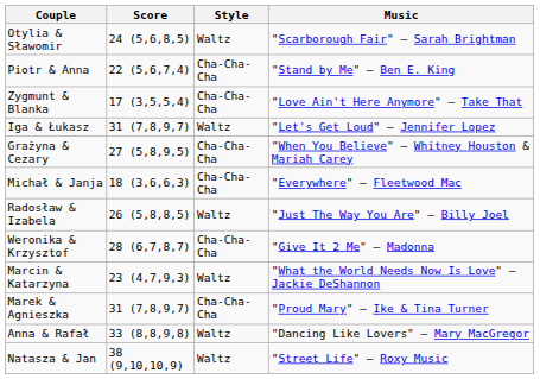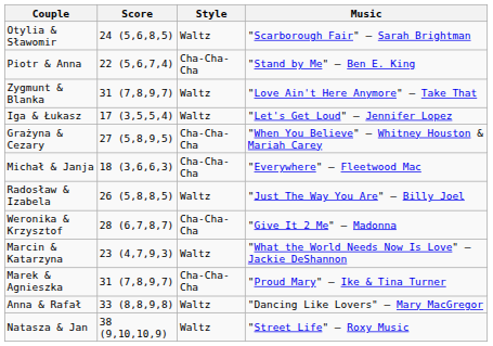 <table class="wikitable">
 <tr>
 <th style="width:130px;">Couple</th>
 <th style="width:100px;">Score</th>
 <th style="width:100px;">Style</th>
 <th style="width:400px;">Music</th>
 </tr>
 <tr>
 <td>Otylia & Sławomir</td>
 <td>24 (5,6,8,5)</td>
 <td>Waltz</td>
 <td>"<a href='#'>Scarborough Fair</a>" – <a href='#'>Sarah Brightman</a></td>
 </tr>
 <tr>
 <td>Piotr & Anna</td>
 <td>22 (5,6,7,4)</td>
 <td>Cha-Cha-Cha</td>
 <td>"<a href='#'>Stand by Me</a>" – <a href='#'>Ben E. King</a></td>
 </tr>
 <tr>
 <td>Zygmunt & Blanka</td>
-<td>17 (3,5,5,4)</td>
-<td>Cha-Cha-Cha</td>
+<td>31 (7,8,9,7)</td>
+<td>Waltz</td>
 <td>"<a href='#'>Love Ain't Here Anymore</a>" – <a href='#'>Take That</a></td>
 </tr>
 <tr>
 <td>Iga & Łukasz</td>
-<td>31 (7,8,9,7)</td>
+<td>17 (3,5,5,4)</td>
 <td>Waltz</td>
 <td>"<a href='#'>Let's Get Loud</a>" – <a href='#'>Jennifer Lopez</a></td>
 </tr>
 <tr>
 <td>Grażyna & Cezary</td>
 <td>27 (5,8,9,5)</td>
 <td>Cha-Cha-Cha</td>
 <td>"<a href='#'>When You Believe</a>" – <a href='#'>Whitney Houston</a> & <a href='#'>Mariah Carey</a></td>
 </tr>
 <tr>
 <td>Michał & Janja</td>
 <td>18 (3,6,6,3)</td>
 <td>Cha-Cha-Cha</td>
 <td>"<a href='#'>Everywhere</a>" – <a href='#'>Fleetwood Mac</a></td>
 </tr>
 <tr>
 <td>Radosław & Izabela</td>
 <td>26 (5,8,8,5)</td>
 <td>Waltz</td>
 <td>"<a href='#'>Just The Way You Are</a>" – <a href='#'>Billy Joel</a></td>
 </tr>
 <tr>
 <td>Weronika & Krzysztof</td>
 <td>28 (6,7,8,7)</td>
 <td>Cha-Cha-Cha</td>
 <td>"<a href='#'>Give It 2 Me</a>" – <a href='#'>Madonna</a></td>
 </tr>
 <tr>
 <td>Marcin & Katarzyna</td>
 <td>23 (4,7,9,3)</td>
 <td>Waltz</td>
 <td>"<a href='#'>What the World Needs Now Is Love</a>" – <a href='#'>Jackie DeShannon</a></td>
 </tr>
 <tr>
 <td>Marek & Agnieszka</td>
 <td>31 (7,8,9,7)</td>
 <td>Cha-Cha-Cha</td>
 <td>"<a href='#'>Proud Mary</a>" – <a href='#'>Ike & Tina Turner</a></td>
 </tr>
 <tr>
 <td>Anna & Rafał</td>
 <td>33 (8,8,9,8)</td>
 <td>Waltz</td>
 <td>"Dancing Like Lovers" – <a href='#'>Mary MacGregor</a></td>
 </tr>
 <tr>
 <td>Natasza & Jan</td>
 <td>38 (9,10,10,9)</td>
 <td>Waltz</td>
 <td>"<a href='#'>Street Life</a>" – <a href='#'>Roxy Music</a></td>
 </tr>
 </table>
